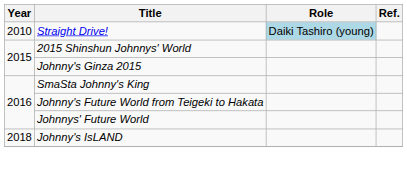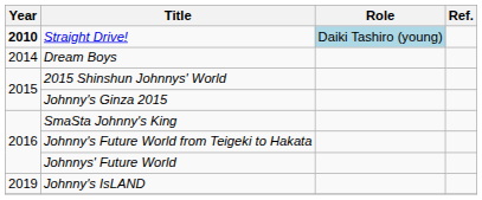 <table class="wikitable">
 <tr>
 <th>Year</th>
 <th>Title</th>
 <th>Role</th>
 <th>Ref.</th>
 </tr>
 <tr>
-<td>2010</td>
+<td><strong>2010</strong></td>
 <td><em><a href='#'>Straight Drive!</a></em></td>
 <td style="background: lightblue;">Daiki Tashiro (young)</td>
+<td></td>
+</tr>
+<tr>
+<td>2014</td>
+<td><em>Dream Boys</em></td>
+<td></td>
 <td></td>
 </tr>
 <tr>
 <td rowspan="2">2015</td>
 <td><em>2015 Shinshun Johnnys' World</em></td>
 <td></td>
 <td></td>
 </tr>
 <tr>
 <td><em>Johnny's Ginza 2015</em></td>
 <td></td>
 <td></td>
 </tr>
 <tr>
 <td rowspan="3">2016</td>
 <td><em>SmaSta Johnny's King</em></td>
 <td></td>
 <td></td>
 </tr>
 <tr>
 <td><em>Johnny's Future World from Teigeki to Hakata</em></td>
 <td></td>
 <td></td>
 </tr>
 <tr>
 <td><em>Johnnys' Future World</em></td>
 <td></td>
 <td></td>
 </tr>
 <tr>
-<td>2018</td>
+<td>2019</td>
 <td><em>Johnny's IsLAND</em></td>
 <td></td>
 <td></td>
 </tr>
 <tr>
 </tr>
 </table>
